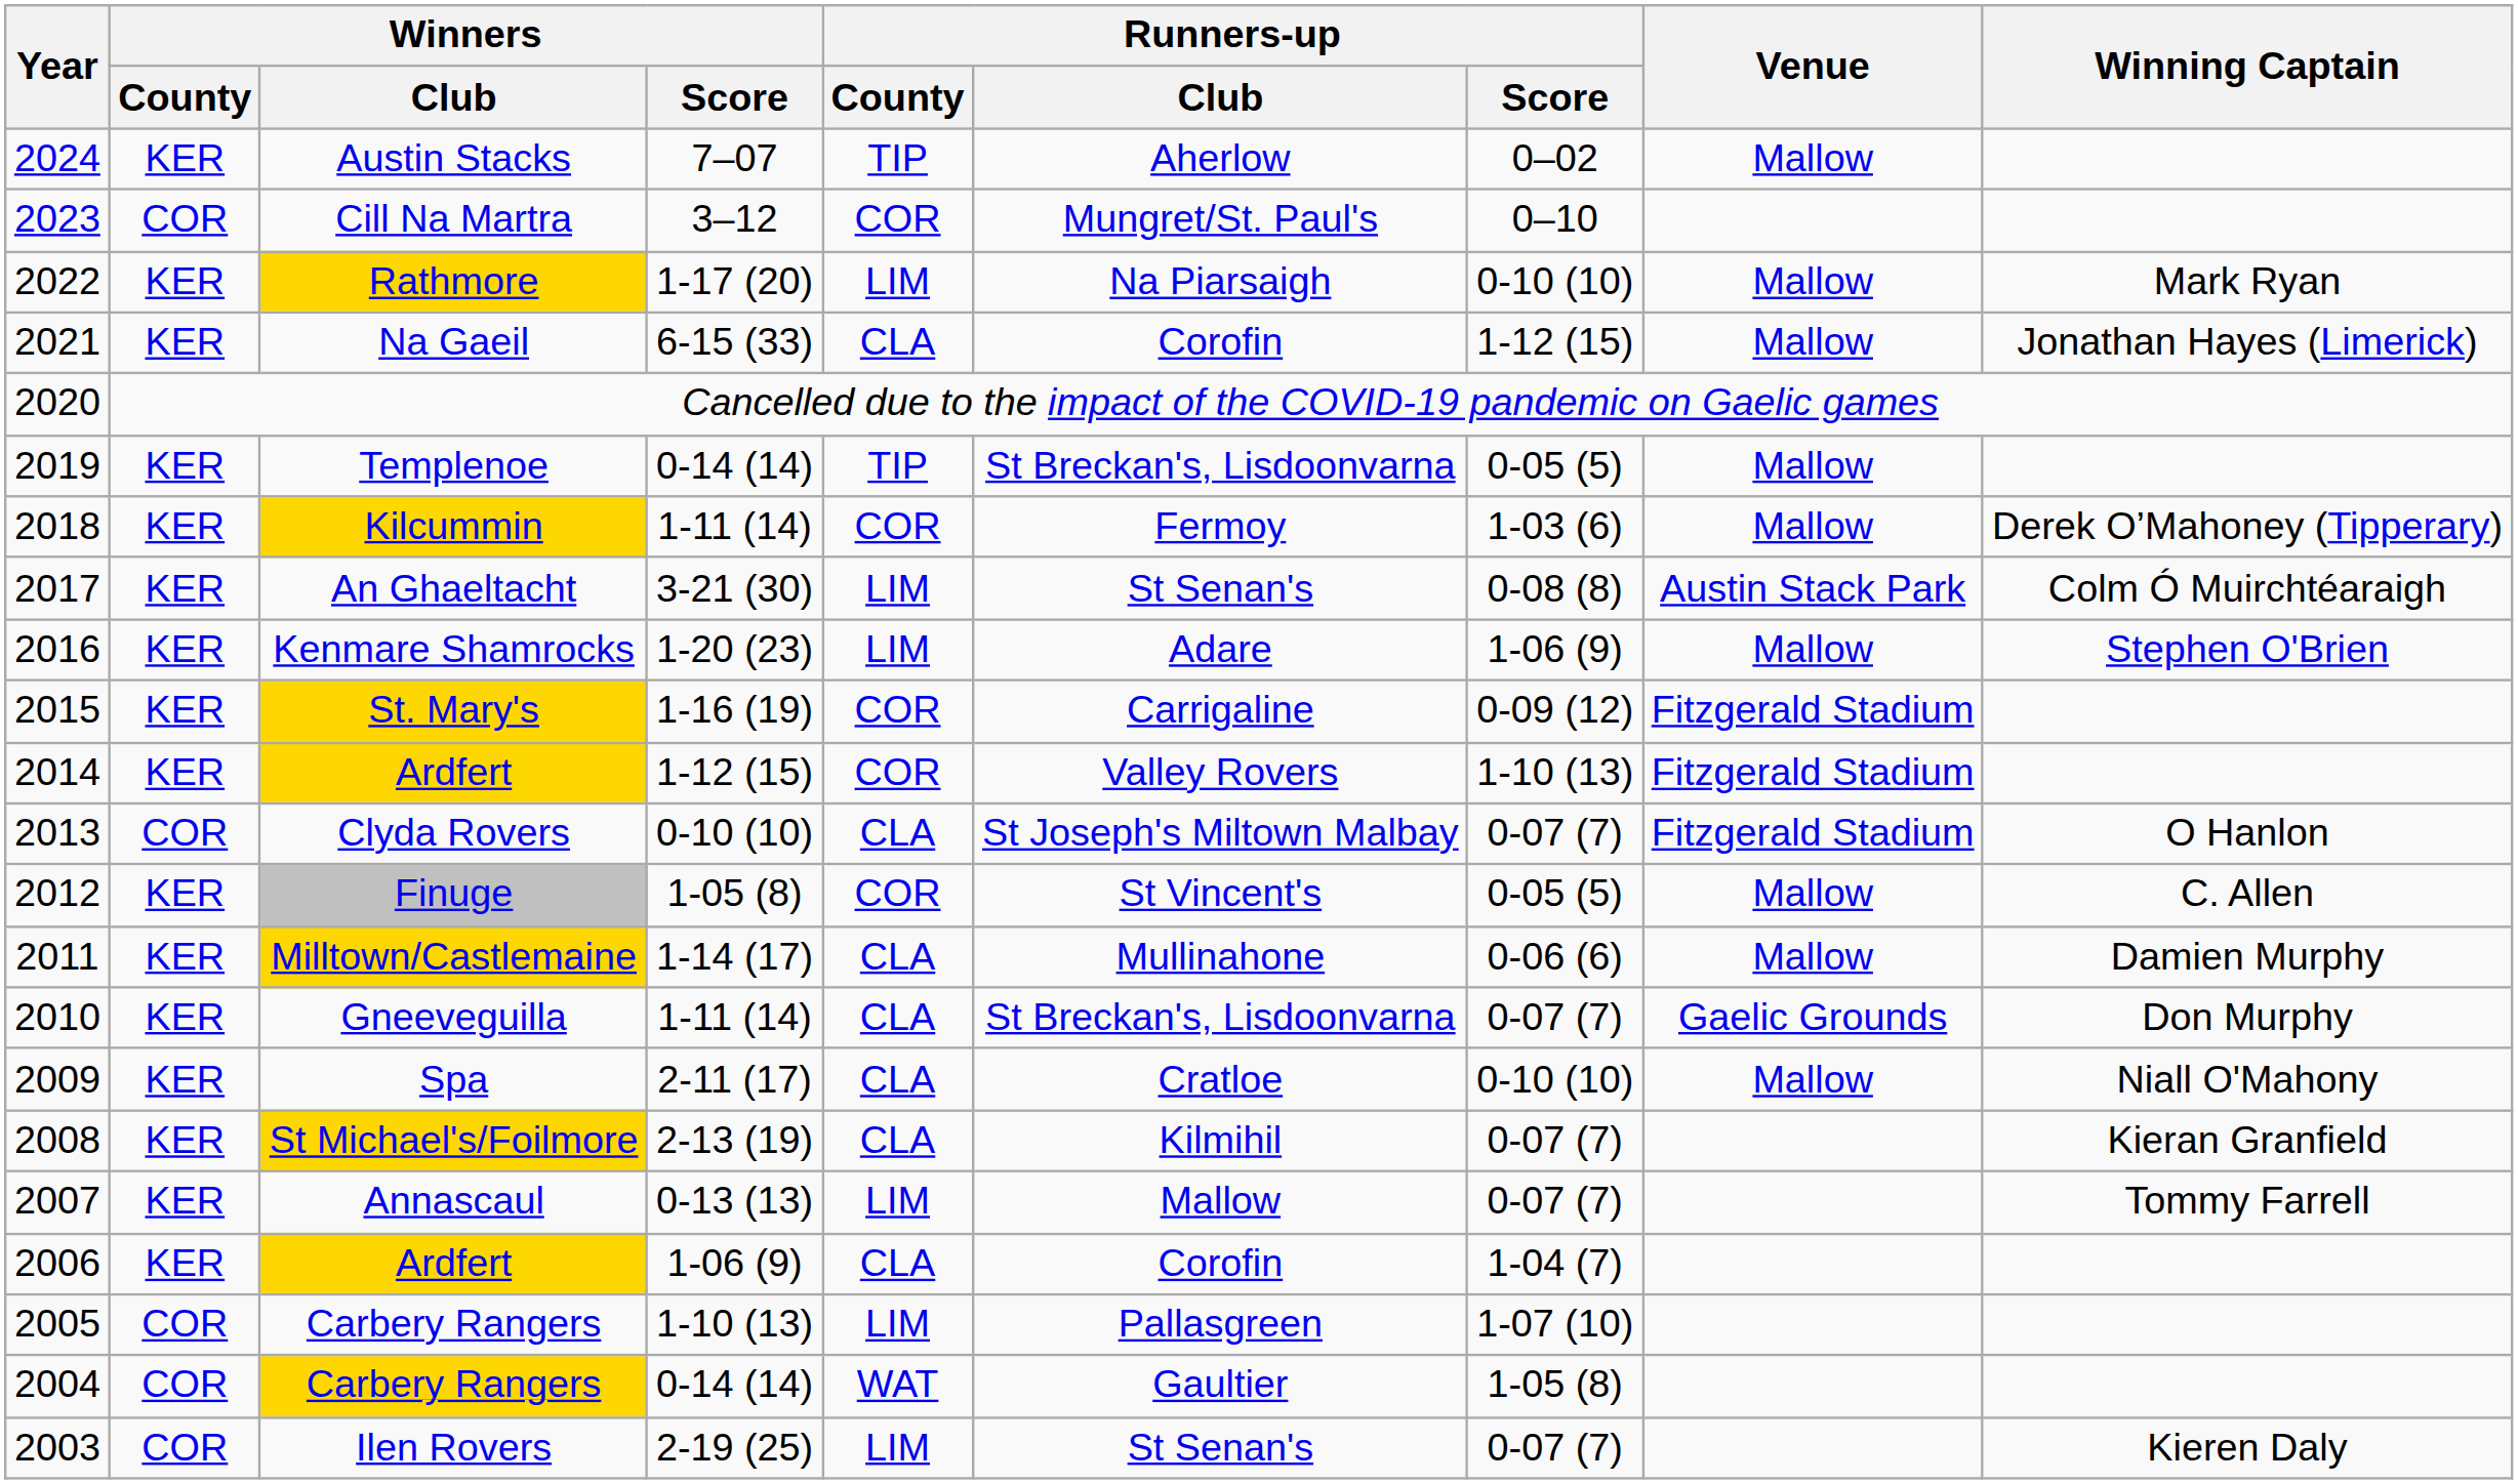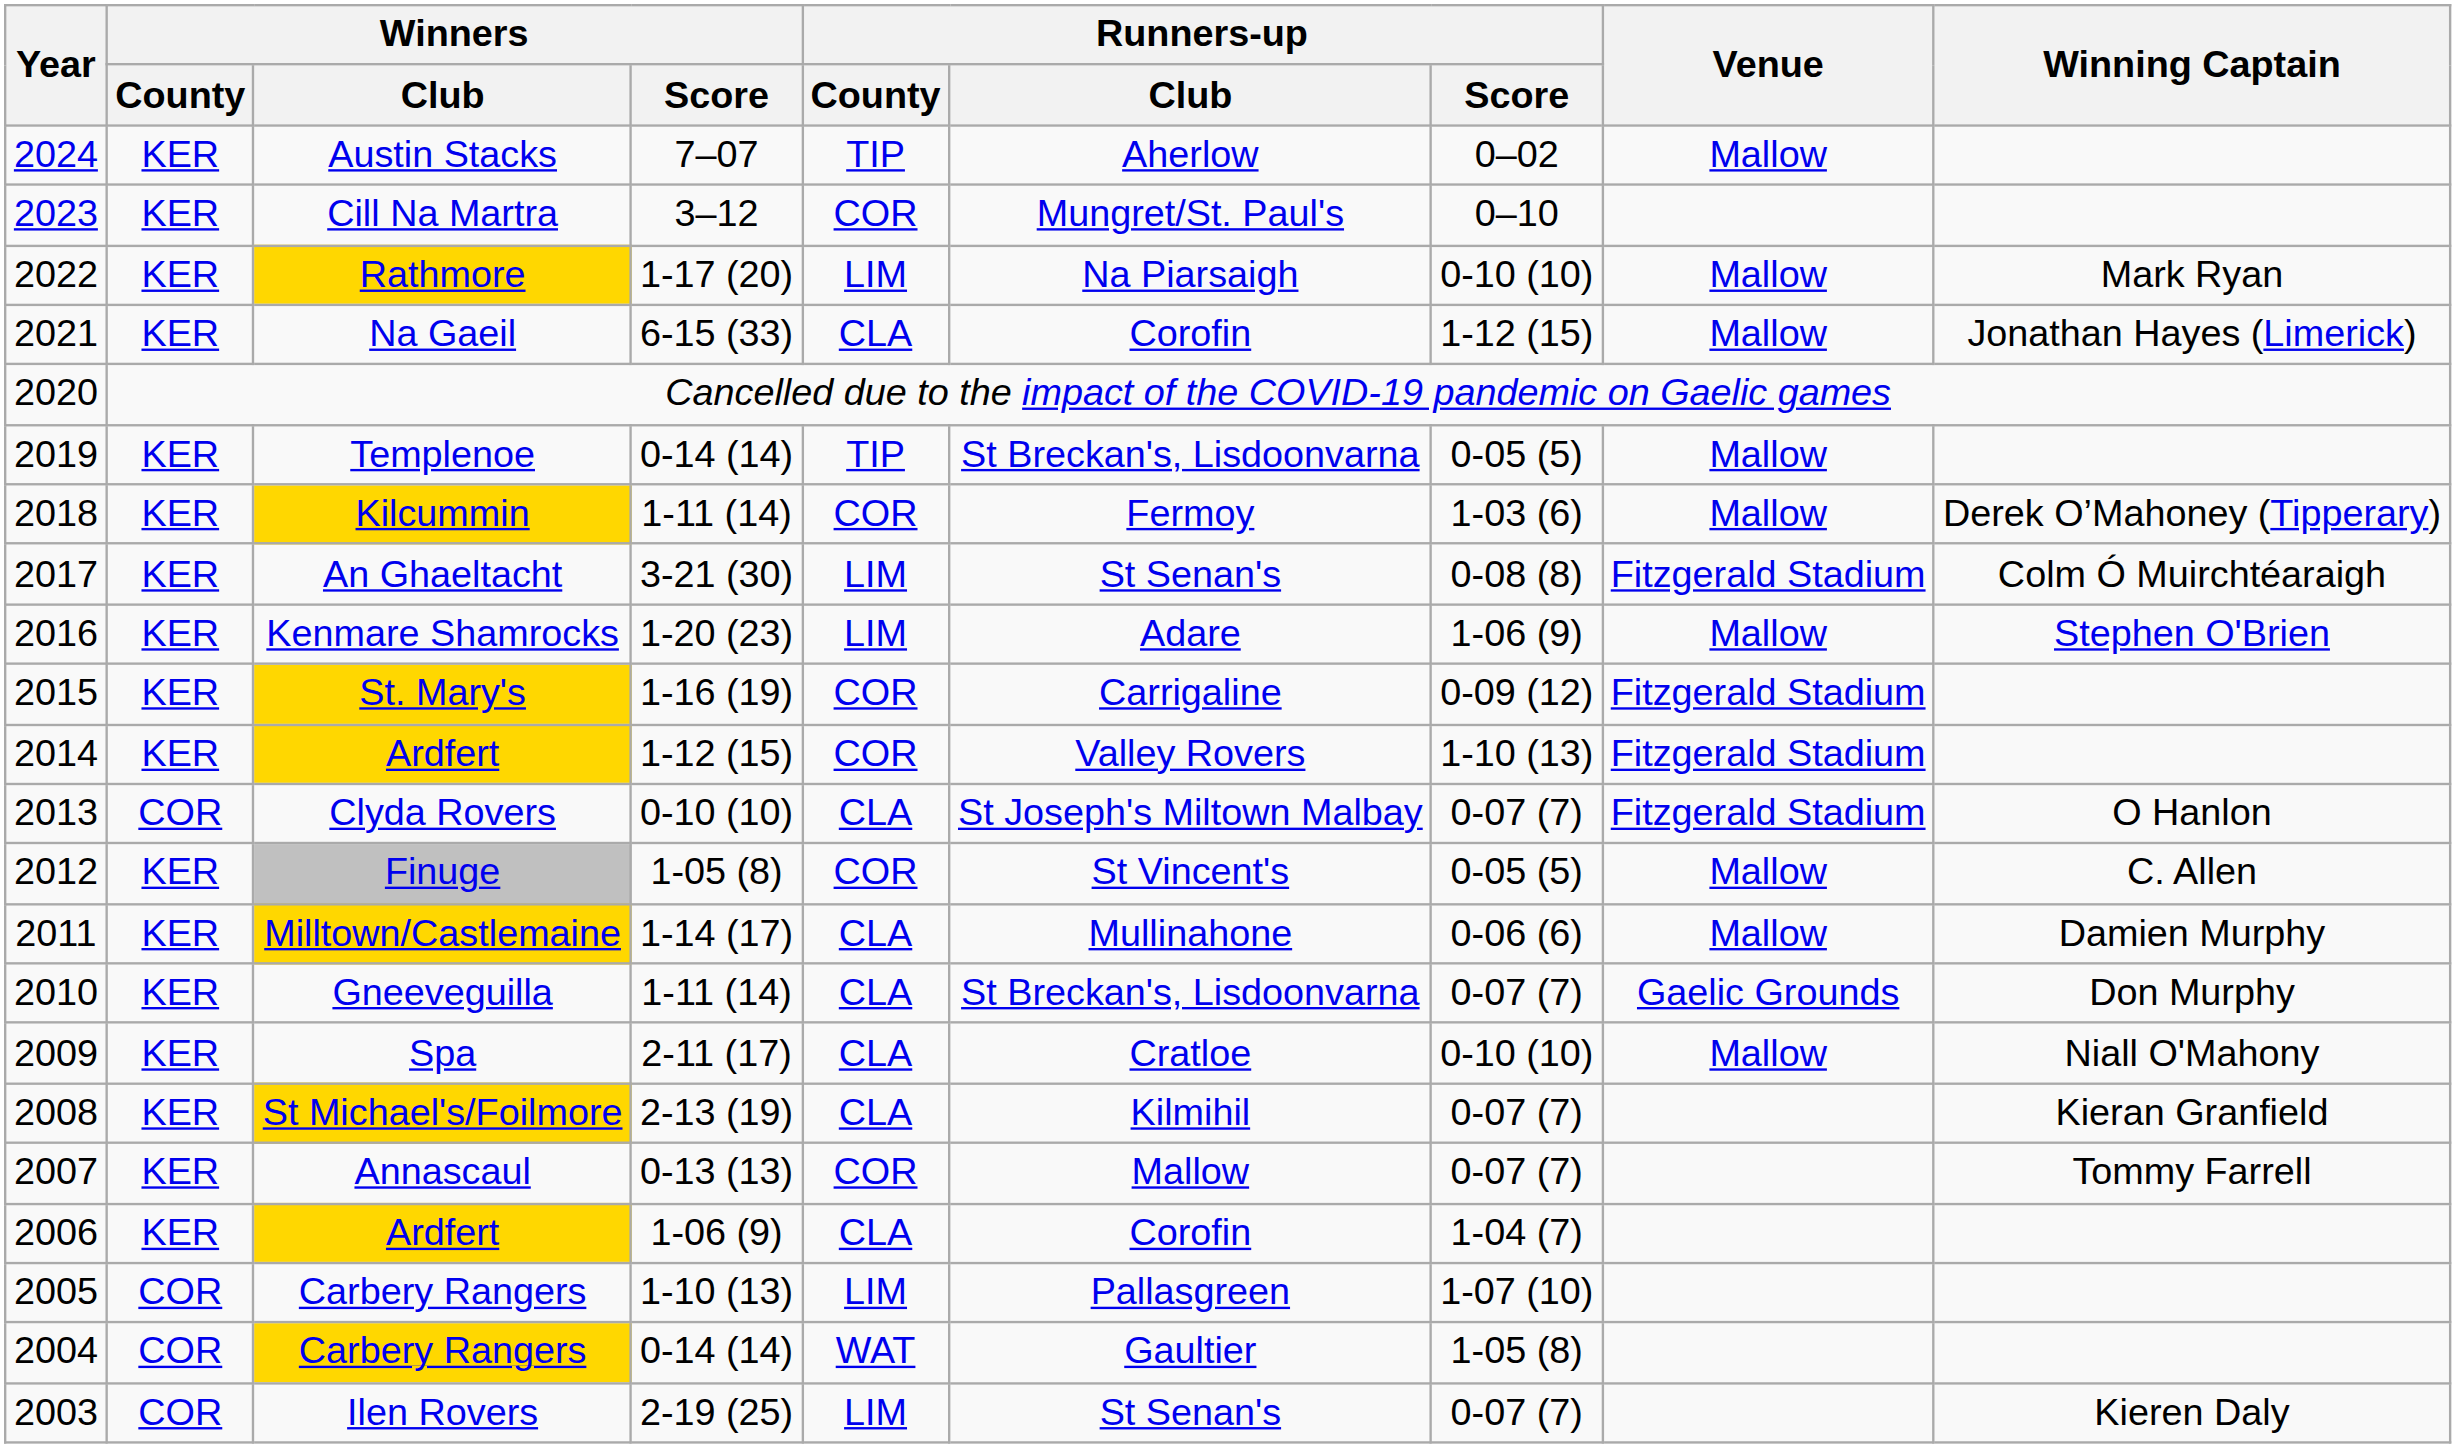 <table class="wikitable sortable" style="text-align:center;">
 <tr>
 <th rowspan="2">Year</th>
 <th colspan="3">Winners</th>
 <th colspan="3">Runners-up</th>
 <th rowspan="2">Venue</th>
 <th rowspan="2">Winning Captain</th>
 </tr>
 <tr>
 <th>County</th>
 <th>Club</th>
 <th>Score</th>
 <th>County</th>
 <th>Club</th>
 <th>Score</th>
 </tr>
 <tr>
 <td><a href='#'>2024</a></td>
 <td> <a href='#'>KER</a></td>
 <td><a href='#'>Austin Stacks</a></td>
 <td>7–07</td>
 <td> <a href='#'>TIP</a></td>
 <td><a href='#'>Aherlow</a></td>
 <td>0–02</td>
 <td><a href='#'>Mallow</a></td>
 <td></td>
 </tr>
 <tr>
 <td><a href='#'>2023</a></td>
-<td> <a href='#'>COR</a></td>
+<td> <a href='#'>KER</a></td>
 <td><a href='#'>Cill Na Martra</a></td>
 <td>3–12</td>
 <td> <a href='#'>COR</a></td>
 <td><a href='#'>Mungret/St. Paul's</a></td>
 <td>0–10</td>
 <td></td>
 <td></td>
 </tr>
 <tr>
 <td>2022</td>
 <td> <a href='#'>KER</a></td>
 <td style="background-color:#FFD700"><a href='#'>Rathmore</a></td>
 <td>1-17 (20)</td>
 <td> <a href='#'>LIM</a></td>
 <td><a href='#'>Na Piarsaigh</a></td>
 <td>0-10 (10)</td>
 <td><a href='#'>Mallow</a></td>
 <td>Mark Ryan</td>
 </tr>
 <tr>
 <td>2021</td>
 <td> <a href='#'>KER</a></td>
 <td><a href='#'>Na Gaeil</a></td>
 <td>6-15 (33)</td>
 <td> <a href='#'>CLA</a></td>
 <td><a href='#'>Corofin</a></td>
 <td>1-12 (15)</td>
 <td><a href='#'>Mallow</a></td>
 <td>Jonathan Hayes (<a href='#'>Limerick</a>)</td>
 </tr>
 <tr>
 <td>2020</td>
 <td colspan="8"><em>Cancelled due to the <a href='#'>impact of the COVID-19 pandemic on Gaelic games</a></em></td>
 </tr>
 <tr>
 <td>2019</td>
 <td> <a href='#'>KER</a></td>
 <td><a href='#'>Templenoe</a></td>
 <td>0-14 (14)</td>
 <td> <a href='#'>TIP</a></td>
 <td><a href='#'>St Breckan's, Lisdoonvarna</a></td>
 <td>0-05 (5)</td>
 <td><a href='#'>Mallow</a></td>
 <td></td>
 </tr>
 <tr>
 <td>2018</td>
 <td> <a href='#'>KER</a></td>
 <td style="background-color:#FFD700"><a href='#'>Kilcummin</a></td>
 <td>1-11 (14)</td>
 <td> <a href='#'>COR</a></td>
 <td><a href='#'>Fermoy</a></td>
 <td>1-03 (6)</td>
 <td><a href='#'>Mallow</a></td>
 <td>Derek O’Mahoney (<a href='#'>Tipperary</a>)</td>
 </tr>
 <tr>
 <td>2017</td>
 <td> <a href='#'>KER</a></td>
 <td><a href='#'>An Ghaeltacht</a></td>
 <td>3-21 (30)</td>
 <td> <a href='#'>LIM</a></td>
 <td><a href='#'>St Senan's</a></td>
 <td>0-08 (8)</td>
-<td><a href='#'>Austin Stack Park</a></td>
+<td><a href='#'>Fitzgerald Stadium</a></td>
 <td>Colm Ó Muirchtéaraigh</td>
 </tr>
 <tr>
 <td>2016</td>
 <td> <a href='#'>KER</a></td>
 <td><a href='#'>Kenmare Shamrocks</a></td>
 <td>1-20 (23)</td>
 <td> <a href='#'>LIM</a></td>
 <td><a href='#'>Adare</a></td>
 <td>1-06 (9)</td>
 <td><a href='#'>Mallow</a></td>
 <td><a href='#'>Stephen O'Brien</a></td>
 </tr>
 <tr>
 <td>2015</td>
 <td> <a href='#'>KER</a></td>
 <td style="background-color:#FFD700"><a href='#'>St. Mary's</a></td>
 <td>1-16 (19)</td>
 <td> <a href='#'>COR</a></td>
 <td><a href='#'>Carrigaline</a></td>
 <td>0-09 (12)</td>
 <td><a href='#'>Fitzgerald Stadium</a></td>
 <td></td>
 </tr>
 <tr>
 <td>2014</td>
 <td> <a href='#'>KER</a></td>
 <td style="background-color:#FFD700"><a href='#'>Ardfert</a></td>
 <td>1-12 (15)</td>
 <td> <a href='#'>COR</a></td>
 <td><a href='#'>Valley Rovers</a></td>
 <td>1-10 (13)</td>
 <td><a href='#'>Fitzgerald Stadium</a></td>
 <td></td>
 </tr>
 <tr>
 <td>2013</td>
 <td> <a href='#'>COR</a></td>
 <td><a href='#'>Clyda Rovers</a></td>
 <td>0-10 (10)</td>
 <td> <a href='#'>CLA</a></td>
 <td><a href='#'>St Joseph's Miltown Malbay</a></td>
 <td>0-07 (7)</td>
 <td><a href='#'>Fitzgerald Stadium</a></td>
 <td>O Hanlon</td>
 </tr>
 <tr>
 <td>2012</td>
 <td> <a href='#'>KER</a></td>
 <td style="background-color:#C0C0C0"><a href='#'>Finuge</a></td>
 <td>1-05 (8)</td>
 <td> <a href='#'>COR</a></td>
 <td><a href='#'>St Vincent's</a></td>
 <td>0-05 (5)</td>
 <td><a href='#'>Mallow</a></td>
 <td>C. Allen</td>
 </tr>
 <tr>
 <td>2011</td>
 <td> <a href='#'>KER</a></td>
 <td style="background-color:#FFD700"><a href='#'>Milltown/Castlemaine</a></td>
 <td>1-14 (17)</td>
 <td> <a href='#'>CLA</a></td>
 <td><a href='#'>Mullinahone</a></td>
 <td>0-06  (6)</td>
 <td><a href='#'>Mallow</a></td>
 <td>Damien Murphy</td>
 </tr>
 <tr>
 <td>2010</td>
 <td> <a href='#'>KER</a></td>
 <td><a href='#'>Gneeveguilla</a></td>
 <td>1-11 (14)</td>
 <td> <a href='#'>CLA</a></td>
 <td><a href='#'>St Breckan's, Lisdoonvarna</a></td>
 <td>0-07  (7)</td>
 <td><a href='#'>Gaelic Grounds</a></td>
 <td>Don Murphy</td>
 </tr>
 <tr>
 <td>2009</td>
 <td> <a href='#'>KER</a></td>
 <td><a href='#'>Spa</a></td>
 <td>2-11 (17)</td>
 <td> <a href='#'>CLA</a></td>
 <td><a href='#'>Cratloe</a></td>
 <td>0-10  (10)</td>
 <td><a href='#'>Mallow</a></td>
 <td>Niall O'Mahony</td>
 </tr>
 <tr>
 <td>2008</td>
 <td> <a href='#'>KER</a></td>
 <td style="background-color:#FFD700"><a href='#'>St Michael's/Foilmore</a></td>
 <td>2-13 (19)</td>
 <td> <a href='#'>CLA</a></td>
 <td><a href='#'>Kilmihil</a></td>
 <td>0-07 (7)</td>
 <td></td>
 <td>Kieran Granfield</td>
 </tr>
 <tr>
 <td>2007</td>
 <td> <a href='#'>KER</a></td>
 <td><a href='#'>Annascaul</a></td>
 <td>0-13 (13)</td>
-<td> <a href='#'>LIM</a></td>
+<td> <a href='#'>COR</a></td>
 <td><a href='#'>Mallow</a></td>
 <td>0-07 (7)</td>
 <td></td>
 <td>Tommy Farrell</td>
 </tr>
 <tr>
 <td>2006</td>
 <td> <a href='#'>KER</a></td>
 <td style="background-color:#FFD700"><a href='#'>Ardfert</a></td>
 <td>1-06 (9)</td>
 <td> <a href='#'>CLA</a></td>
 <td><a href='#'>Corofin</a></td>
 <td>1-04  (7)</td>
 <td></td>
 <td></td>
 </tr>
 <tr>
 <td>2005</td>
 <td> <a href='#'>COR</a></td>
 <td><a href='#'>Carbery Rangers</a></td>
 <td>1-10 (13)</td>
 <td> <a href='#'>LIM</a></td>
 <td><a href='#'>Pallasgreen</a></td>
 <td>1-07 (10)</td>
 <td></td>
 <td></td>
 </tr>
 <tr>
 <td>2004</td>
 <td> <a href='#'>COR</a></td>
 <td style="background-color:#FFD700"><a href='#'>Carbery Rangers</a></td>
 <td>0-14 (14)</td>
 <td> <a href='#'>WAT</a></td>
 <td><a href='#'>Gaultier</a></td>
 <td>1-05  (8)</td>
 <td></td>
 <td></td>
 </tr>
 <tr>
 <td>2003</td>
 <td> <a href='#'>COR</a></td>
 <td><a href='#'>Ilen Rovers</a></td>
 <td>2-19 (25)</td>
 <td> <a href='#'>LIM</a></td>
 <td><a href='#'>St Senan's</a></td>
 <td>0-07 (7)</td>
 <td></td>
 <td>Kieren Daly</td>
 </tr>
 </table>
